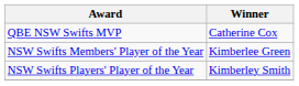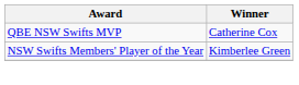 <table class="wikitable collapsible">
 <tr>
 <th>Award</th>
 <th>Winner</th>
 </tr>
 <tr>
 <td><a href='#'>QBE NSW Swifts MVP</a></td>
 <td><a href='#'>Catherine Cox</a></td>
 </tr>
 <tr>
 <td><a href='#'>NSW Swifts Members' Player of the Year</a></td>
 <td><a href='#'>Kimberlee Green</a></td>
 </tr>
 <tr>
-<td><a href='#'>NSW Swifts Players' Player of the Year</a></td>
-<td><a href='#'>Kimberley Smith</a></td>
-</tr>
-<tr>
 </tr>
 </table>
